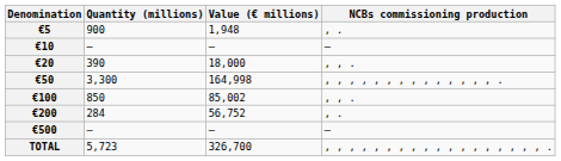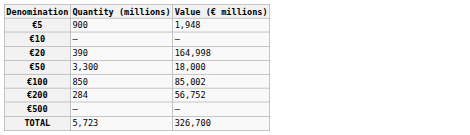 <table border="1" class="wikitable">
 <tr>
 <th>Denomination</th>
 <th>Quantity (millions)</th>
 <th>Value (€ millions)</th>
-<th>NCBs commissioning production</th>
 </tr>
 <tr>
 <th>€5</th>
 <td>900</td>
 <td>1,948</td>
-<td>, .</td>
 </tr>
 <tr>
 <th>€10</th>
-<td>—</td>
 <td>—</td>
 <td>—</td>
 </tr>
 <tr>
 <th>€20</th>
 <td>390</td>
-<td>18,000</td>
-<td>, , .</td>
+<td>164,998</td>
 </tr>
 <tr>
 <th>€50</th>
 <td>3,300</td>
-<td>164,998</td>
-<td>, , , , , , , , , , , , , , .</td>
+<td>18,000</td>
 </tr>
 <tr>
 <th>€100</th>
 <td>850</td>
 <td>85,002</td>
-<td>, , .</td>
 </tr>
 <tr>
 <th>€200</th>
 <td>284</td>
 <td>56,752</td>
-<td>, .</td>
 </tr>
 <tr>
 <th>€500</th>
-<td>—</td>
 <td>—</td>
 <td>—</td>
 </tr>
 <tr>
 <th>TOTAL</th>
 <td>5,723</td>
 <td>326,700</td>
-<td>, , , , , , , , , , , , , , , , , , .</td>
 </tr>
 </table>
